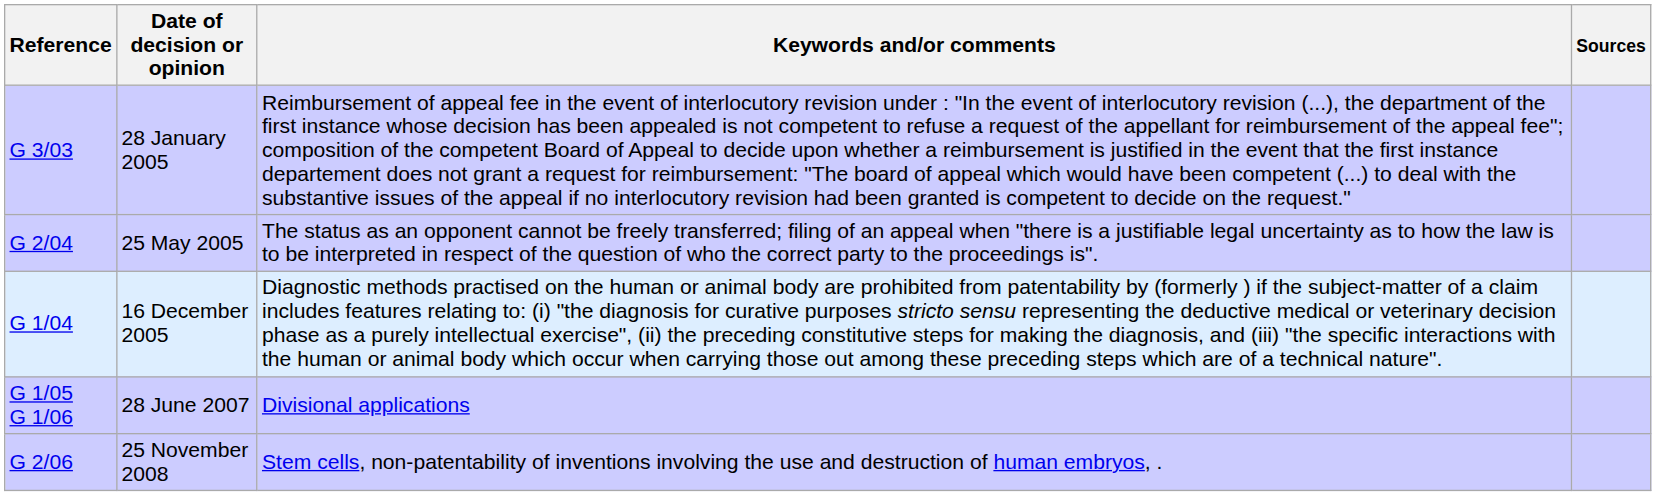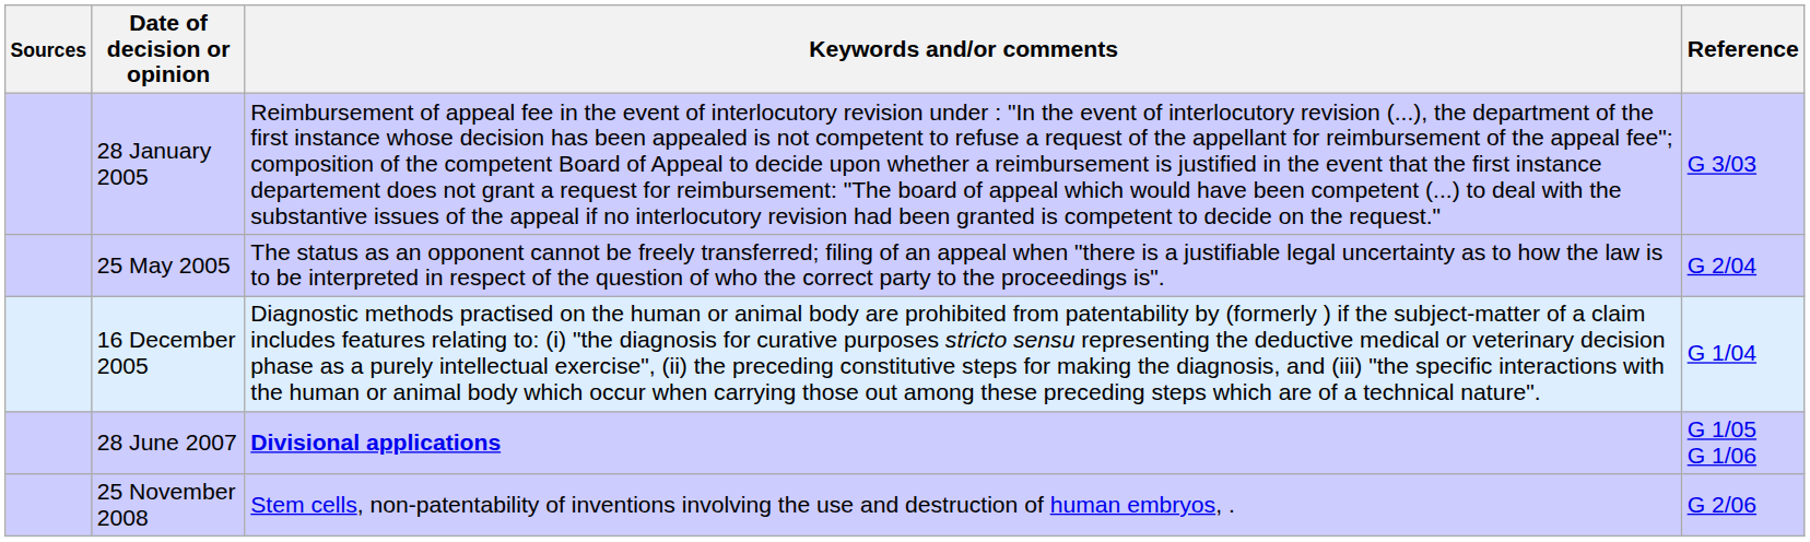 <table class="wikitable">
 <tr>
-<th>Reference</th>
+<th><small>Sources</small></th>
 <th>Date of decision or opinion</th>
 <th>Keywords and/or comments</th>
-<th><small>Sources</small></th>
+<th>Reference</th>
 </tr>
 <tr bgcolor="#ccccff">
-<td><a href='#'>G 3/03</a></td>
+<td></td>
 <td>28 January 2005</td>
 <td>Reimbursement of appeal fee in the event of interlocutory revision under : "In the event of interlocutory revision (...), the department of the first instance whose decision has been appealed is not competent to refuse a request of the appellant for reimbursement of the appeal fee"; composition of the competent Board of Appeal to decide upon whether a reimbursement is justified in the event that the first instance departement does not grant a request for reimbursement: "The board of appeal which would have been competent (...) to deal with the substantive issues of the appeal if no interlocutory revision had been granted is competent to decide on the request."</td>
-<td></td>
+<td><a href='#'>G 3/03</a></td>
 </tr>
 <tr bgcolor="#ccccff">
-<td><a href='#'>G 2/04</a></td>
+<td></td>
 <td>25 May 2005</td>
 <td>The status as an opponent cannot be freely transferred; filing of an appeal when "there is a justifiable legal uncertainty as to how the law is to be interpreted in respect of the question of who the correct party to the proceedings is".</td>
-<td></td>
+<td><a href='#'>G 2/04</a></td>
 </tr>
 <tr bgcolor="#ddeeff">
-<td><a href='#'>G 1/04</a></td>
+<td></td>
 <td>16 December 2005</td>
 <td>Diagnostic methods practised on the human or animal body are prohibited from patentability by  (formerly ) if the subject-matter of a claim includes features relating to: (i) "the diagnosis for curative purposes <em>stricto sensu</em> representing the deductive medical or veterinary decision phase as a purely intellectual exercise", (ii) the preceding constitutive steps for making the diagnosis, and (iii) "the specific interactions with the human or animal body which occur when carrying those out among these preceding steps which are of a technical nature".</td>
-<td></td>
+<td><a href='#'>G 1/04</a></td>
 </tr>
 <tr bgcolor="#ccccff">
+<td><br></td>
+<td>28 June 2007</td>
+<td><strong><a href='#'>Divisional applications</a></strong></td>
 <td><a href='#'>G 1/05</a><br><a href='#'>G 1/06</a></td>
-<td>28 June 2007</td>
-<td><a href='#'>Divisional applications</a></td>
-<td><br></td>
 </tr>
 <tr bgcolor="#ccccff">
-<td><a href='#'>G 2/06</a></td>
+<td></td>
 <td>25 November 2008</td>
 <td><a href='#'>Stem cells</a>, non-patentability of inventions involving the use and destruction of <a href='#'>human embryos</a>, .</td>
-<td></td>
+<td><a href='#'>G 2/06</a></td>
 </tr>
 </table>
